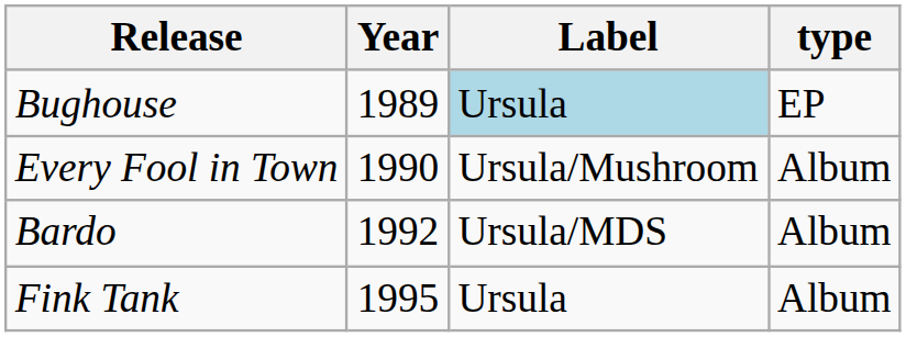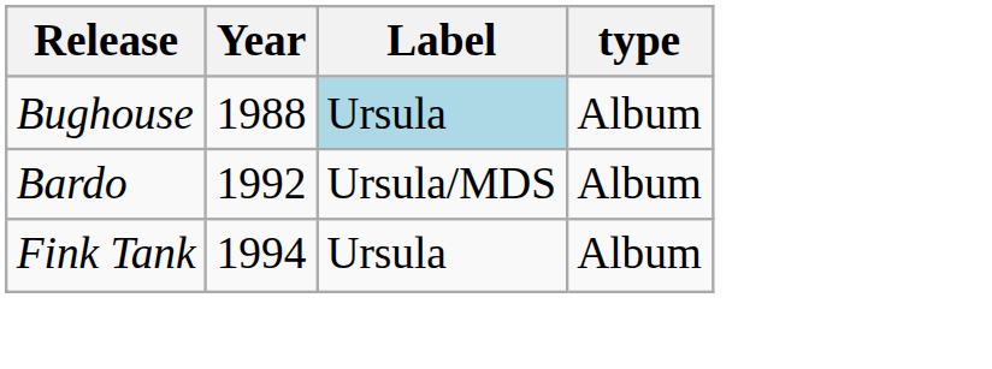 <table class="wikitable">
 <tr>
 <th>Release</th>
 <th>Year</th>
 <th>Label</th>
 <th>type</th>
 </tr>
 <tr>
 <td><em>Bughouse</em></td>
-<td>1989</td>
+<td>1988</td>
 <td style="background: lightblue;">Ursula</td>
-<td>EP</td>
-</tr>
-<tr>
-<td><em>Every Fool in Town</em></td>
-<td>1990</td>
-<td>Ursula/Mushroom</td>
 <td>Album</td>
 </tr>
 <tr>
 <td><em>Bardo</em></td>
 <td>1992</td>
 <td>Ursula/MDS</td>
 <td>Album</td>
 </tr>
 <tr>
 <td><em>Fink Tank</em></td>
-<td>1995</td>
+<td>1994</td>
 <td>Ursula</td>
 <td>Album</td>
 </tr>
 </table>
